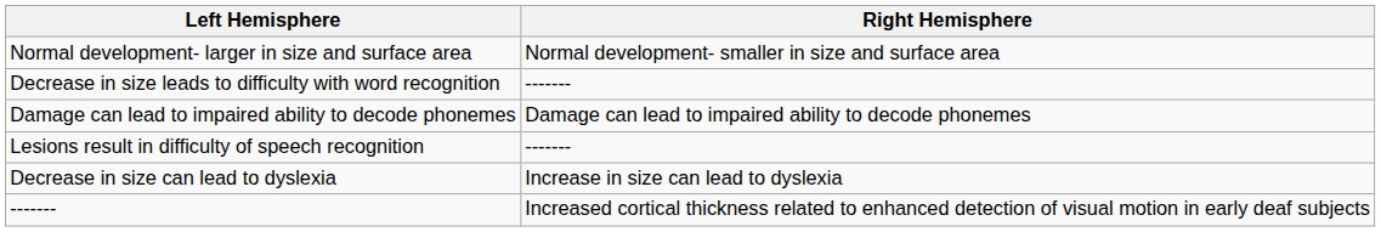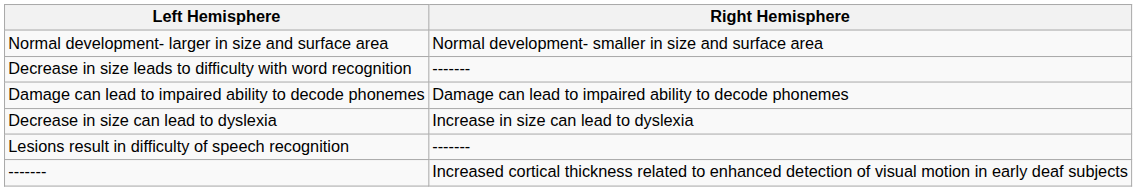 <table class="wikitable">
 <tr>
 <th>Left Hemisphere</th>
 <th>Right Hemisphere</th>
 </tr>
 <tr>
 <td>Normal development- larger in size and surface area</td>
 <td>Normal development- smaller in size and surface area</td>
 </tr>
 <tr>
 <td>Decrease in size leads to difficulty with word recognition</td>
 <td>-------</td>
 </tr>
 <tr>
 <td>Damage can lead to impaired ability to decode phonemes</td>
 <td>Damage can lead to impaired ability to decode phonemes</td>
 </tr>
 <tr>
+<td>Decrease in size can lead to dyslexia</td>
+<td>Increase in size can lead to dyslexia</td>
+</tr>
+<tr>
 <td>Lesions result in difficulty of speech recognition</td>
 <td>-------</td>
-</tr>
-<tr>
-<td>Decrease in size can lead to dyslexia</td>
-<td>Increase in size can lead to dyslexia</td>
 </tr>
 <tr>
 <td>-------</td>
 <td>Increased cortical thickness related to enhanced detection of visual motion in early deaf subjects</td>
 </tr>
 </table>
